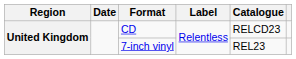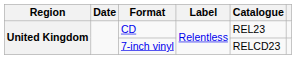 <table class="wikitable plainrowheaders">
 <tr>
 <th>Region</th>
 <th>Date</th>
 <th>Format</th>
 <th>Label</th>
 <th>Catalogue</th>
 <th></th>
 </tr>
 <tr>
 <th scope="row" rowspan="2">United Kingdom</th>
 <td rowspan="2"></td>
 <td><a href='#'>CD</a></td>
 <td rowspan="2"><a href='#'>Relentless</a></td>
-<td>RELCD23</td>
+<td>REL23</td>
 <td align="center"></td>
 </tr>
 <tr>
 <td><a href='#'>7-inch vinyl</a></td>
-<td>REL23</td>
+<td>RELCD23</td>
 <td align="center"></td>
 </tr>
 </table>
